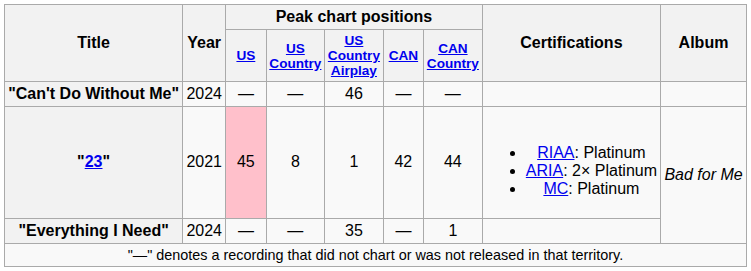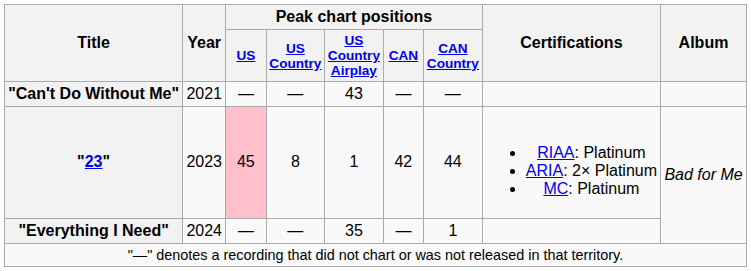 <table class="wikitable plainrowheaders" style="text-align:center;">
 <tr>
 <th scope="col" rowspan="2">Title</th>
 <th scope="col" rowspan="2">Year</th>
 <th scope="col" colspan="5">Peak chart positions</th>
 <th scope="col" rowspan="2">Certifications</th>
 <th scope="col" rowspan="2">Album</th>
 </tr>
 <tr>
 <th scope="col" style="width:2.5em;font-size:85%;"><a href='#'>US</a><br></th>
 <th scope="col" style="width:2.5em;font-size:85%;"><a href='#'>US Country</a><br></th>
 <th scope="col" style="width:2.5em;font-size:85%;"><a href='#'>US Country Airplay</a><br></th>
 <th scope="col" style="width:2.5em;font-size:85%;"><a href='#'>CAN</a><br></th>
 <th scope="col" style="width:2.5em;font-size:85%;"><a href='#'>CAN Country</a><br></th>
 </tr>
 <tr>
 <th scope="row">"Can't Do Without Me"<br></th>
-<td>2024</td>
+<td>2021</td>
 <td>—</td>
 <td>—</td>
-<td>46</td>
+<td>43</td>
 <td>—</td>
 <td>—</td>
 <td></td>
 <td></td>
 </tr>
 <tr>
 <th scope="row">"<a href='#'>23</a>"</th>
-<td>2021</td>
+<td>2023</td>
 <td style="background: pink;">45</td>
 <td>8</td>
 <td>1</td>
 <td>42</td>
 <td>44</td>
 <td><br><ul><li><a href='#'>RIAA</a>: Platinum</li><li><a href='#'>ARIA</a>: 2× Platinum</li><li><a href='#'>MC</a>: Platinum</li></ul></td>
 <td rowspan="2"><em>Bad for Me</em></td>
 </tr>
 <tr>
 <th scope="row">"Everything I Need"</th>
 <td>2024</td>
 <td>—</td>
 <td>—</td>
 <td>35</td>
 <td>—</td>
 <td>1</td>
 <td></td>
 </tr>
 <tr>
 <td colspan="9" style="font-size:90%">"—" denotes a recording that did not chart or was not released in that territory.</td>
 </tr>
 </table>
